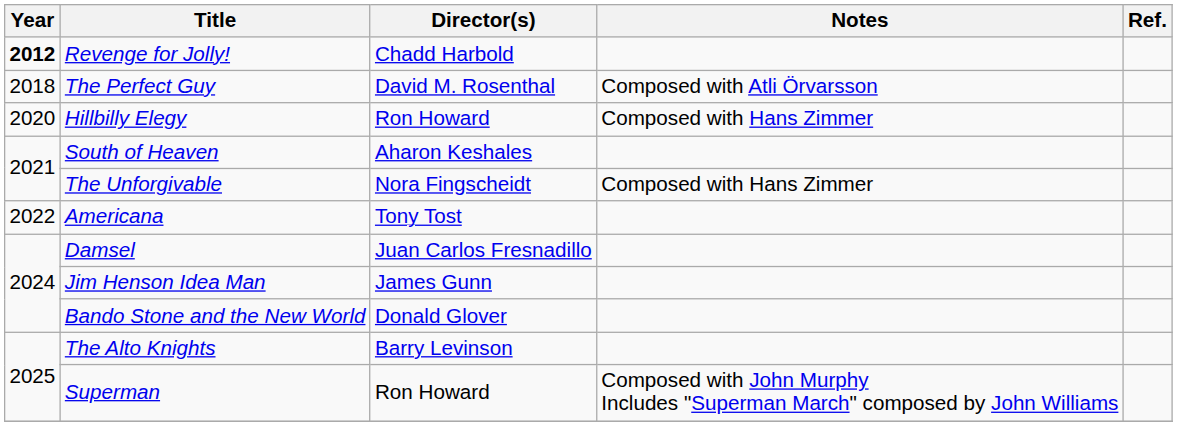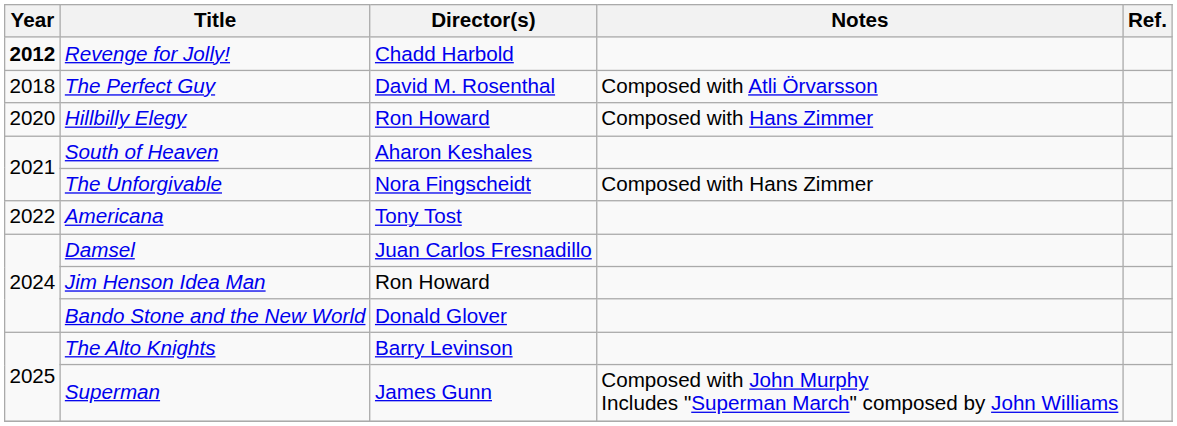 <table class="wikitable">
 <tr>
 <th>Year</th>
 <th>Title</th>
 <th>Director(s)</th>
 <th>Notes</th>
 <th>Ref.</th>
 </tr>
 <tr>
 <td><strong>2012</strong></td>
 <td><em><a href='#'>Revenge for Jolly!</a></em></td>
 <td><a href='#'>Chadd Harbold</a></td>
 <td></td>
 <td></td>
 </tr>
 <tr>
 <td>2018</td>
 <td><em><a href='#'>The Perfect Guy</a></em></td>
 <td><a href='#'>David M. Rosenthal</a></td>
 <td>Composed with <a href='#'>Atli Örvarsson</a></td>
 <td></td>
 </tr>
 <tr>
 <td>2020</td>
 <td><em><a href='#'>Hillbilly Elegy</a></em></td>
 <td><a href='#'>Ron Howard</a></td>
 <td>Composed with <a href='#'>Hans Zimmer</a></td>
 <td style="text-align: center;"></td>
 </tr>
 <tr>
 <td rowspan="2">2021</td>
 <td><em><a href='#'>South of Heaven</a></em></td>
 <td><a href='#'>Aharon Keshales</a></td>
 <td></td>
 <td></td>
 </tr>
 <tr>
 <td><em><a href='#'>The Unforgivable</a></em></td>
 <td><a href='#'>Nora Fingscheidt</a></td>
 <td>Composed with Hans Zimmer</td>
 <td style="text-align: center;"></td>
 </tr>
 <tr>
 <td>2022</td>
 <td><em><a href='#'>Americana</a></em></td>
 <td><a href='#'>Tony Tost</a></td>
 <td></td>
 <td style="text-align: center;"></td>
 </tr>
 <tr>
 <td rowspan="3">2024</td>
 <td><em><a href='#'>Damsel</a></em></td>
 <td><a href='#'>Juan Carlos Fresnadillo</a></td>
 <td></td>
 <td style="text-align: center;"></td>
 </tr>
 <tr>
 <td><em><a href='#'>Jim Henson Idea Man</a></em></td>
-<td><a href='#'>James Gunn</a></td>
+<td>Ron Howard</td>
 <td></td>
 <td style="text-align: center;"></td>
 </tr>
 <tr>
 <td><em><a href='#'>Bando Stone and the New World</a></em></td>
 <td><a href='#'>Donald Glover</a></td>
 <td></td>
 <td style="text-align: center;"></td>
 </tr>
 <tr>
 <td rowspan="2">2025</td>
 <td><em><a href='#'>The Alto Knights</a></em></td>
 <td><a href='#'>Barry Levinson</a></td>
 <td></td>
 <td style="text-align: center;"></td>
 </tr>
 <tr>
 <td><em><a href='#'>Superman</a></em></td>
-<td>Ron Howard</td>
+<td><a href='#'>James Gunn</a></td>
 <td>Composed with <a href='#'>John Murphy</a><br>Includes "<a href='#'>Superman March</a>" composed by <a href='#'>John Williams</a></td>
 <td style="text-align: center;"></td>
 </tr>
 <tr>
 </tr>
 </table>
